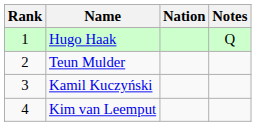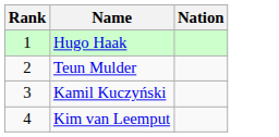 <table class="wikitable sortable" style="text-align:center">
 <tr>
 <th>Rank</th>
 <th>Name</th>
 <th>Nation</th>
-<th>Notes</th>
 </tr>
 <tr bgcolor=ccffcc>
 <td>1</td>
 <td align=left><a href='#'>Hugo Haak</a></td>
 <td align=left></td>
-<td>Q</td>
 </tr>
 <tr>
 <td>2</td>
 <td align=left><a href='#'>Teun Mulder</a></td>
 <td align=left></td>
-<td></td>
 </tr>
 <tr>
 <td>3</td>
 <td align=left><a href='#'>Kamil Kuczyński</a></td>
 <td align=left></td>
-<td></td>
 </tr>
 <tr>
 <td>4</td>
 <td align=left><a href='#'>Kim van Leemput</a></td>
 <td align=left></td>
-<td></td>
 </tr>
 </table>
